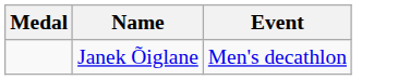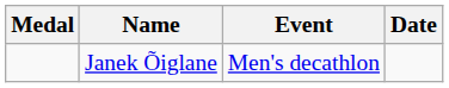 <table class="wikitable sortable" style="font-size: 95%;">
 <tr>
 <th>Medal</th>
 <th>Name</th>
 <th>Event</th>
+<th>Date</th>
 </tr>
 <tr>
 <td></td>
 <td><a href='#'>Janek Õiglane</a></td>
 <td><a href='#'>Men's decathlon</a></td>
+<td></td>
 </tr>
 </table>
